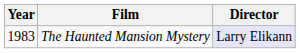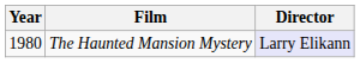 <table class="wikitable">
 <tr>
 <th>Year</th>
 <th>Film</th>
 <th>Director</th>
 </tr>
 <tr>
-<td>1983</td>
+<td>1980</td>
 <td><em>The Haunted Mansion Mystery</em></td>
 <td style="background: lavender;">Larry Elikann</td>
 </tr>
 </table>
